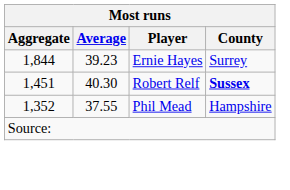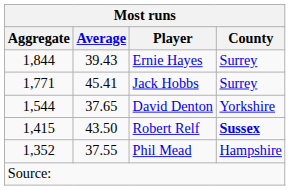 <table class="wikitable">
 <tr>
 <th colspan=4>Most runs</th>
 </tr>
 <tr>
 <th>Aggregate</th>
 <th><a href='#'>Average</a></th>
 <th>Player</th>
 <th>County</th>
 </tr>
 <tr>
 <td style="text-align:center;">1,844</td>
-<td style="text-align:center;">39.23</td>
+<td style="text-align:center;">39.43</td>
 <td><a href='#'>Ernie Hayes</a></td>
 <td><a href='#'>Surrey</a></td>
 </tr>
 <tr>
-<td style="text-align:center;">1,451</td>
-<td style="text-align:center;">40.30</td>
+<td style="text-align:center;">1,771</td>
+<td style="text-align:center;">45.41</td>
+<td><a href='#'>Jack Hobbs</a></td>
+<td><a href='#'>Surrey</a></td>
+</tr>
+<tr>
+<td style="text-align:center;">1,544</td>
+<td style="text-align:center;">37.65</td>
+<td><a href='#'>David Denton</a></td>
+<td><a href='#'>Yorkshire</a></td>
+</tr>
+<tr>
+<td style="text-align:center;">1,415</td>
+<td style="text-align:center;">43.50</td>
 <td><a href='#'>Robert Relf</a></td>
 <td><strong><a href='#'>Sussex</a></strong></td>
 </tr>
 <tr>
 <td style="text-align:center;">1,352</td>
 <td style="text-align:center;">37.55</td>
 <td><a href='#'>Phil Mead</a></td>
 <td><a href='#'>Hampshire</a></td>
 </tr>
 <tr>
 <td colspan=4 align="left">Source:</td>
 </tr>
 </table>
